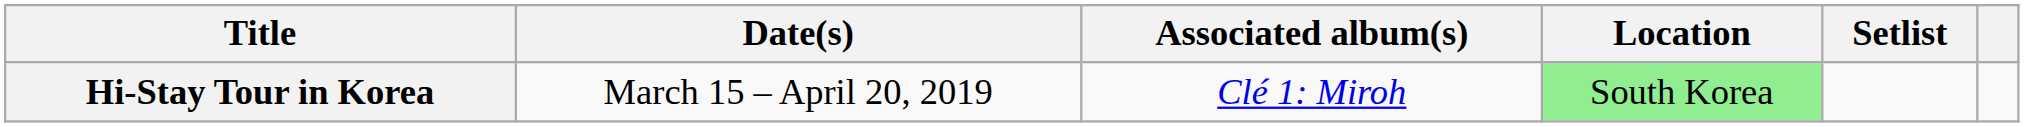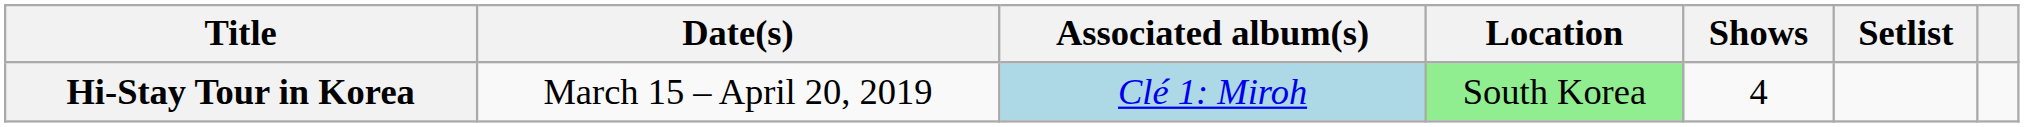 <table class="wikitable sortable plainrowheaders" style="text-align:center" width="100%">
 <tr>
 <th scope="col">Title</th>
 <th scope="col">Date(s)</th>
 <th scope="col">Associated album(s)</th>
 <th scope="col">Location</th>
+<th scope="col">Shows</th>
 <th scope="col">Setlist</th>
 <th scope="col" width="2%" class="unsortable"></th>
 </tr>
 <tr>
 <th scope="row">Hi-Stay Tour in Korea</th>
 <td>March 15 – April 20, 2019</td>
-<td><em><a href='#'>Clé 1: Miroh</a></em></td>
+<td style="background: lightblue;"><em><a href='#'>Clé 1: Miroh</a></em></td>
 <td style="background: lightgreen;">South Korea</td>
+<td>4</td>
 <td></td>
 <td></td>
 </tr>
 </table>
